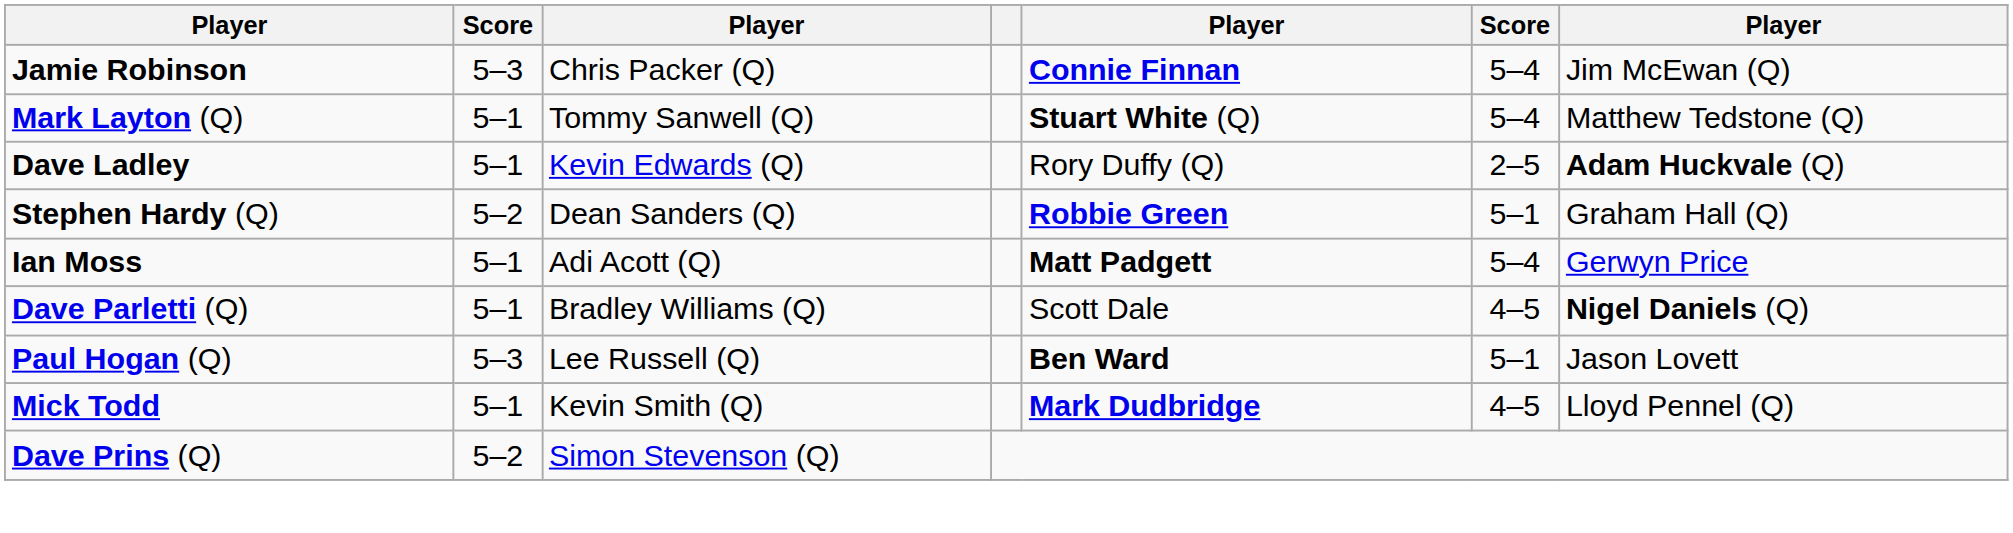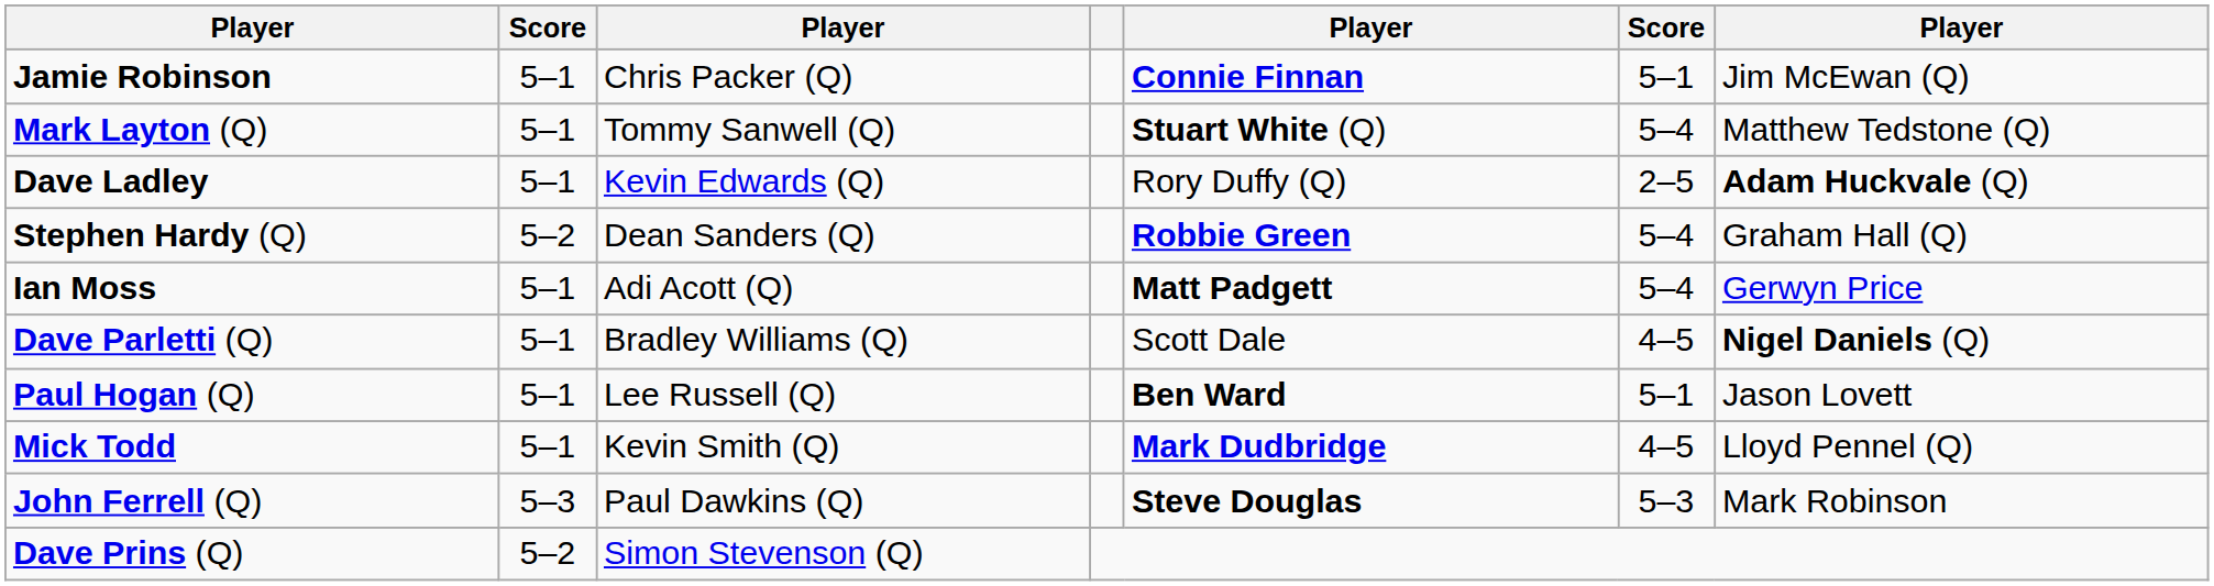 <table class="wikitable">
 <tr style="font-size:10pt;font-weight:bold">
 <th width=230>Player</th>
 <th width=40>Score</th>
 <th width=230>Player</th>
 <th width=10></th>
 <th width=230>Player</th>
 <th width=40>Score</th>
 <th width=230>Player</th>
 </tr>
 <tr>
 <td> <strong>Jamie Robinson</strong></td>
-<td align=center>5–3</td>
+<td align=center>5–1</td>
 <td> Chris Packer (Q)</td>
 <td></td>
 <td> <strong><a href='#'>Connie Finnan</a></strong></td>
-<td align=center>5–4</td>
+<td align=center>5–1</td>
 <td> Jim McEwan (Q)</td>
 </tr>
 <tr>
 <td> <strong><a href='#'>Mark Layton</a></strong> (Q)</td>
 <td align=center>5–1</td>
 <td> Tommy Sanwell (Q)</td>
 <td></td>
 <td> <strong>Stuart White</strong> (Q)</td>
 <td align=center>5–4</td>
 <td> Matthew Tedstone (Q)</td>
 </tr>
 <tr>
 <td> <strong>Dave Ladley</strong></td>
 <td align=center>5–1</td>
 <td> <a href='#'>Kevin Edwards</a> (Q)</td>
 <td></td>
 <td> Rory Duffy (Q)</td>
 <td align=center>2–5</td>
 <td> <strong>Adam Huckvale</strong> (Q)</td>
 </tr>
 <tr>
 <td> <strong>Stephen Hardy</strong> (Q)</td>
 <td align=center>5–2</td>
 <td> Dean Sanders (Q)</td>
 <td></td>
 <td> <strong><a href='#'>Robbie Green</a></strong></td>
-<td align=center>5–1</td>
+<td align=center>5–4</td>
 <td> Graham Hall (Q)</td>
 </tr>
 <tr>
 <td> <strong>Ian Moss</strong></td>
 <td align=center>5–1</td>
 <td> Adi Acott (Q)</td>
 <td></td>
 <td> <strong>Matt Padgett</strong></td>
 <td align=center>5–4</td>
 <td> <a href='#'>Gerwyn Price</a></td>
 </tr>
 <tr>
 <td> <strong><a href='#'>Dave Parletti</a></strong> (Q)</td>
 <td align=center>5–1</td>
 <td> Bradley Williams (Q)</td>
 <td></td>
 <td> Scott Dale</td>
 <td align=center>4–5</td>
 <td> <strong>Nigel Daniels</strong> (Q)</td>
 </tr>
 <tr>
 <td> <strong><a href='#'>Paul Hogan</a></strong> (Q)</td>
-<td align=center>5–3</td>
+<td align=center>5–1</td>
 <td> Lee Russell (Q)</td>
 <td></td>
 <td> <strong>Ben Ward</strong></td>
 <td align=center>5–1</td>
 <td> Jason Lovett</td>
 </tr>
 <tr>
 <td> <strong><a href='#'>Mick Todd</a></strong></td>
 <td align=center>5–1</td>
 <td> Kevin Smith (Q)</td>
 <td></td>
 <td> <strong><a href='#'>Mark Dudbridge</a></strong></td>
 <td align=center>4–5</td>
 <td> Lloyd Pennel (Q)</td>
 </tr>
 <tr>
+<td> <strong><a href='#'>John Ferrell</a></strong> (Q)</td>
+<td align=center>5–3</td>
+<td> Paul Dawkins (Q)</td>
+<td></td>
+<td> <strong>Steve Douglas</strong></td>
+<td align=center>5–3</td>
+<td> Mark Robinson</td>
+</tr>
+<tr>
 <td> <strong><a href='#'>Dave Prins</a></strong> (Q)</td>
 <td align=center>5–2</td>
 <td> <a href='#'>Simon Stevenson</a> (Q)</td>
 </tr>
 </table>
